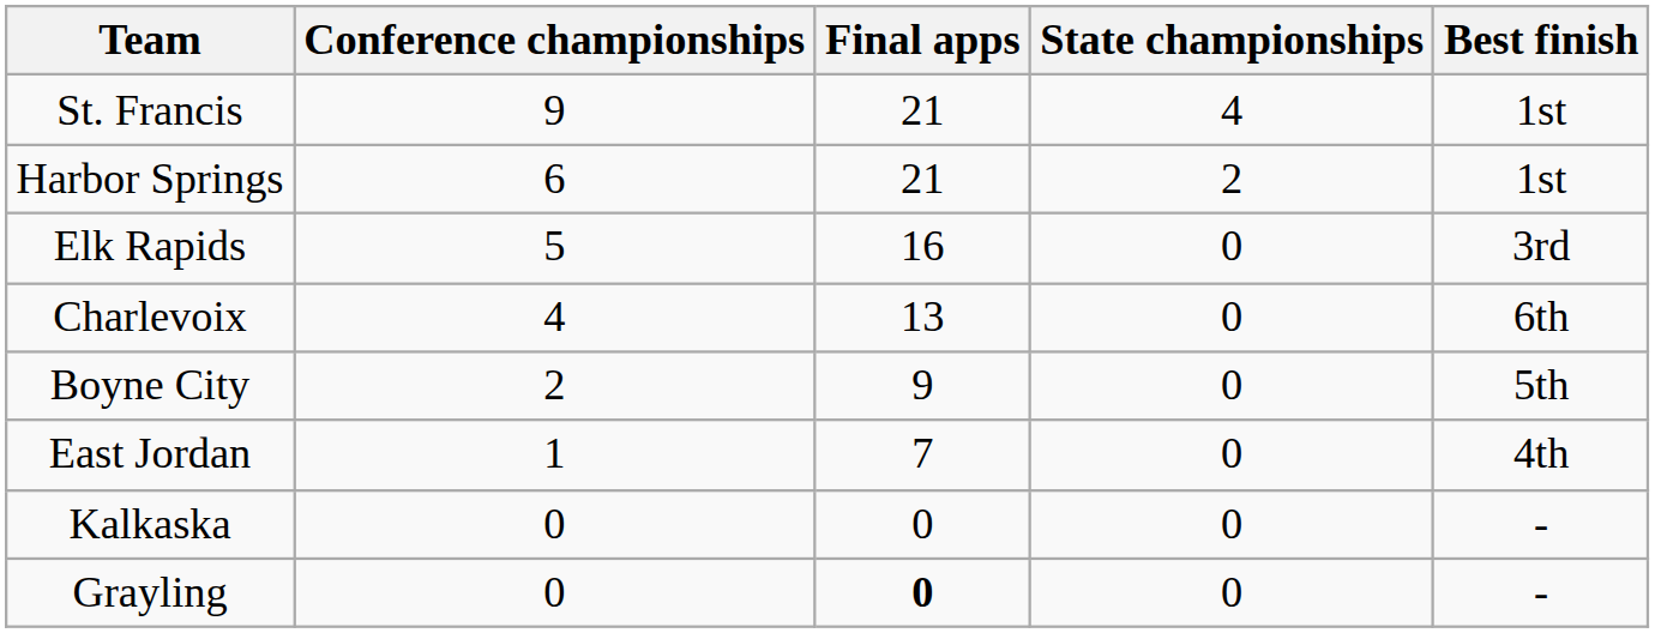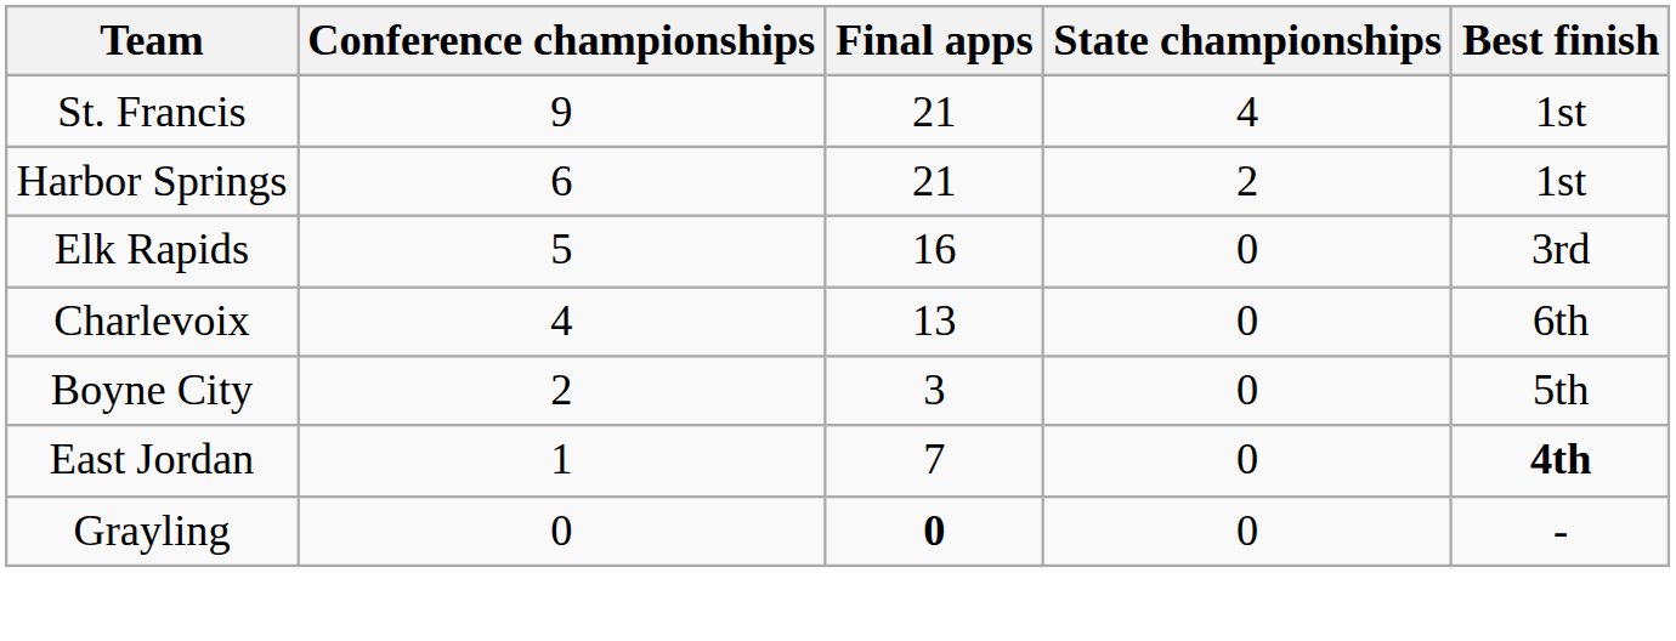 <table class="wikitable sortable" style="text-align:center">
 <tr>
 <th>Team</th>
 <th>Conference championships</th>
 <th>Final apps</th>
 <th>State championships</th>
 <th>Best finish</th>
 </tr>
 <tr>
 <td>St. Francis</td>
 <td>9</td>
 <td>21</td>
 <td>4</td>
 <td>1st</td>
 </tr>
 <tr>
 <td>Harbor Springs</td>
 <td>6</td>
 <td>21</td>
 <td>2</td>
 <td>1st</td>
 </tr>
 <tr>
 <td>Elk Rapids</td>
 <td>5</td>
 <td>16</td>
 <td>0</td>
 <td>3rd</td>
 </tr>
 <tr>
 <td>Charlevoix</td>
 <td>4</td>
 <td>13</td>
 <td>0</td>
 <td>6th</td>
 </tr>
 <tr>
 <td>Boyne City</td>
 <td>2</td>
-<td>9</td>
+<td>3</td>
 <td>0</td>
 <td>5th</td>
 </tr>
 <tr>
 <td>East Jordan</td>
 <td>1</td>
 <td>7</td>
 <td>0</td>
-<td>4th</td>
-</tr>
-<tr>
-<td>Kalkaska</td>
-<td>0</td>
-<td>0</td>
-<td>0</td>
-<td>-</td>
+<td><strong>4th</strong></td>
 </tr>
 <tr>
 <td>Grayling</td>
 <td>0</td>
 <td><strong>0</strong></td>
 <td>0</td>
 <td>-</td>
 </tr>
 </table>
